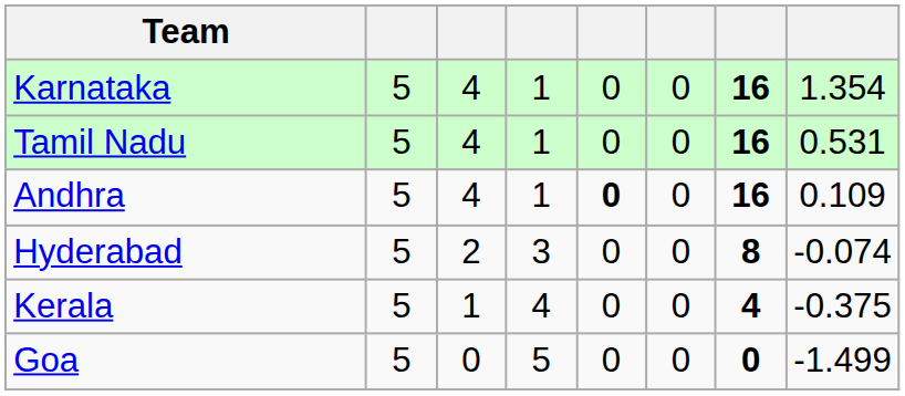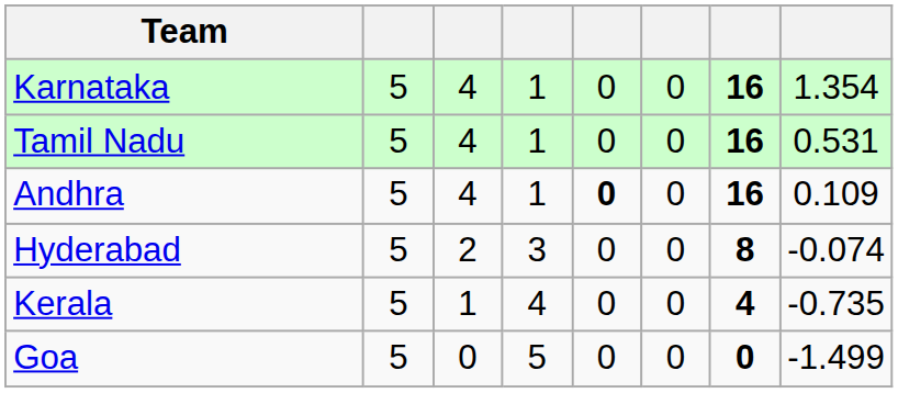 <table class="wikitable" style="text-align:center">
 <tr>
 <th style="width:160px">Team</th>
 <th style="width:25px"></th>
 <th style="width:25px"></th>
 <th style="width:25px"></th>
 <th style="width:25px"></th>
 <th style="width:25px"></th>
 <th style="width:25px"></th>
 <th style="width:25px"></th>
 </tr>
 <tr style="background:#cfc;">
 <td style="text-align:left"><a href='#'>Karnataka</a></td>
 <td>5</td>
 <td>4</td>
 <td>1</td>
 <td>0</td>
 <td>0</td>
 <td><strong>16</strong></td>
 <td>1.354</td>
 </tr>
 <tr style="background:#cfc;">
 <td style="text-align:left"><a href='#'>Tamil Nadu</a></td>
 <td>5</td>
 <td>4</td>
 <td>1</td>
 <td>0</td>
 <td>0</td>
 <td><strong>16</strong></td>
 <td>0.531</td>
 </tr>
 <tr>
 <td style="text-align:left"><a href='#'>Andhra</a></td>
 <td>5</td>
 <td>4</td>
 <td>1</td>
 <td><strong>0</strong></td>
 <td>0</td>
 <td><strong>16</strong></td>
 <td>0.109</td>
 </tr>
 <tr>
 <td style="text-align:left"><a href='#'>Hyderabad</a></td>
 <td>5</td>
 <td>2</td>
 <td>3</td>
 <td>0</td>
 <td>0</td>
 <td><strong>8</strong></td>
 <td>-0.074</td>
 </tr>
 <tr>
 <td style="text-align:left"><a href='#'>Kerala</a></td>
 <td>5</td>
 <td>1</td>
 <td>4</td>
 <td>0</td>
 <td>0</td>
 <td><strong>4</strong></td>
-<td>-0.375</td>
+<td>-0.735</td>
 </tr>
 <tr>
 <td style="text-align:left"><a href='#'>Goa</a></td>
 <td>5</td>
 <td>0</td>
 <td>5</td>
 <td>0</td>
 <td>0</td>
 <td><strong>0</strong></td>
 <td>-1.499</td>
 </tr>
 </table>
